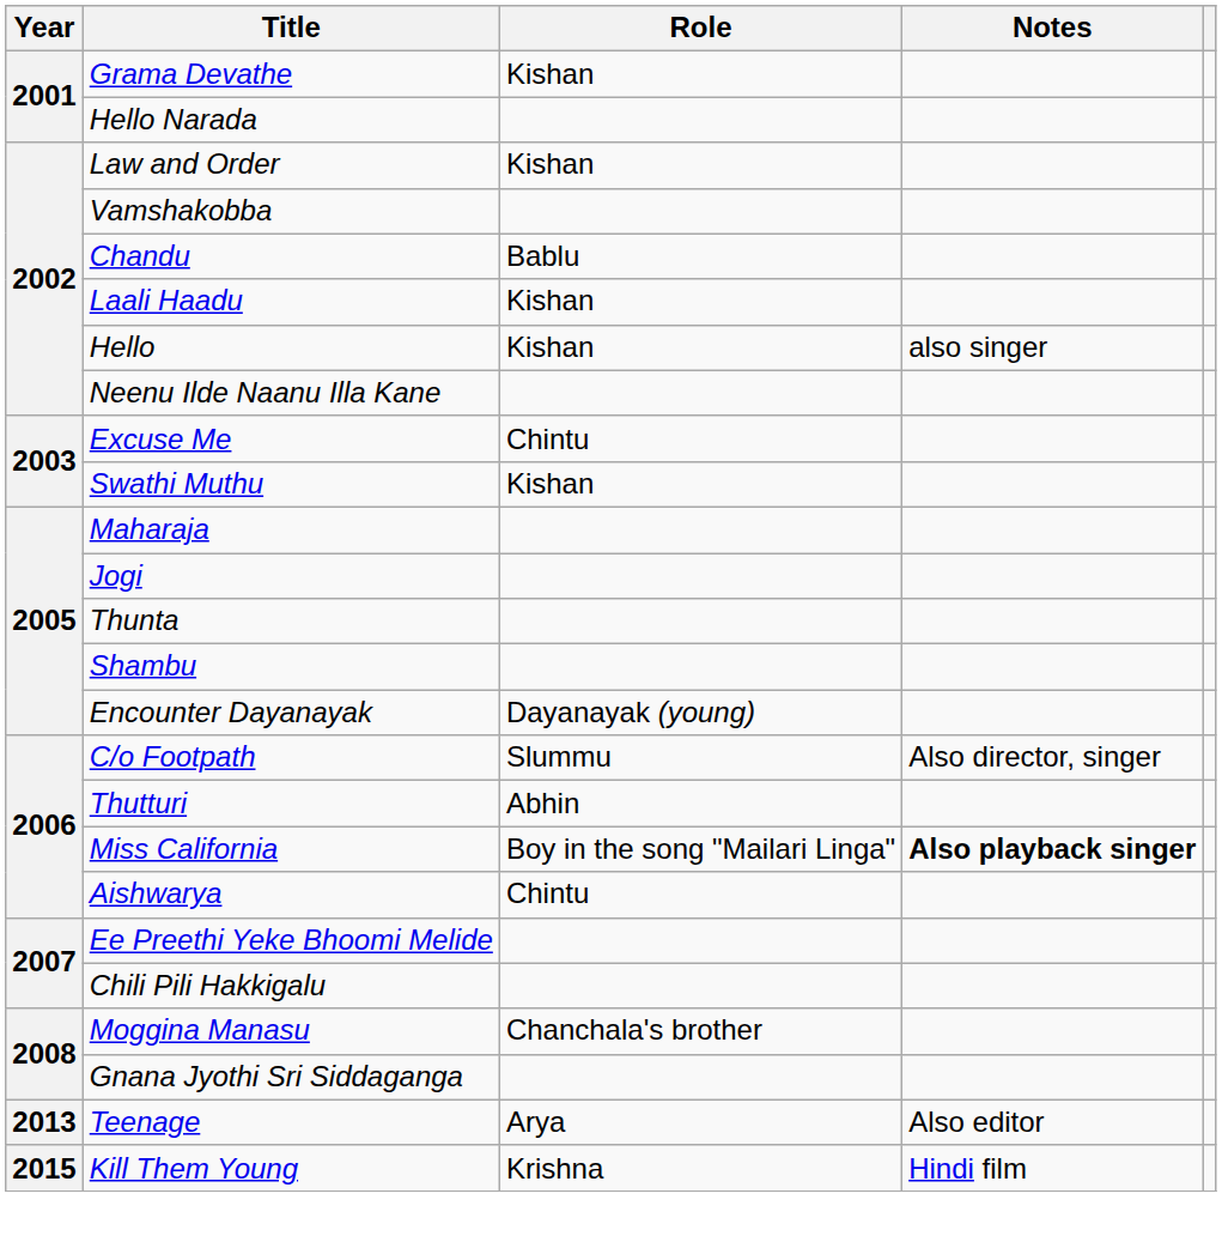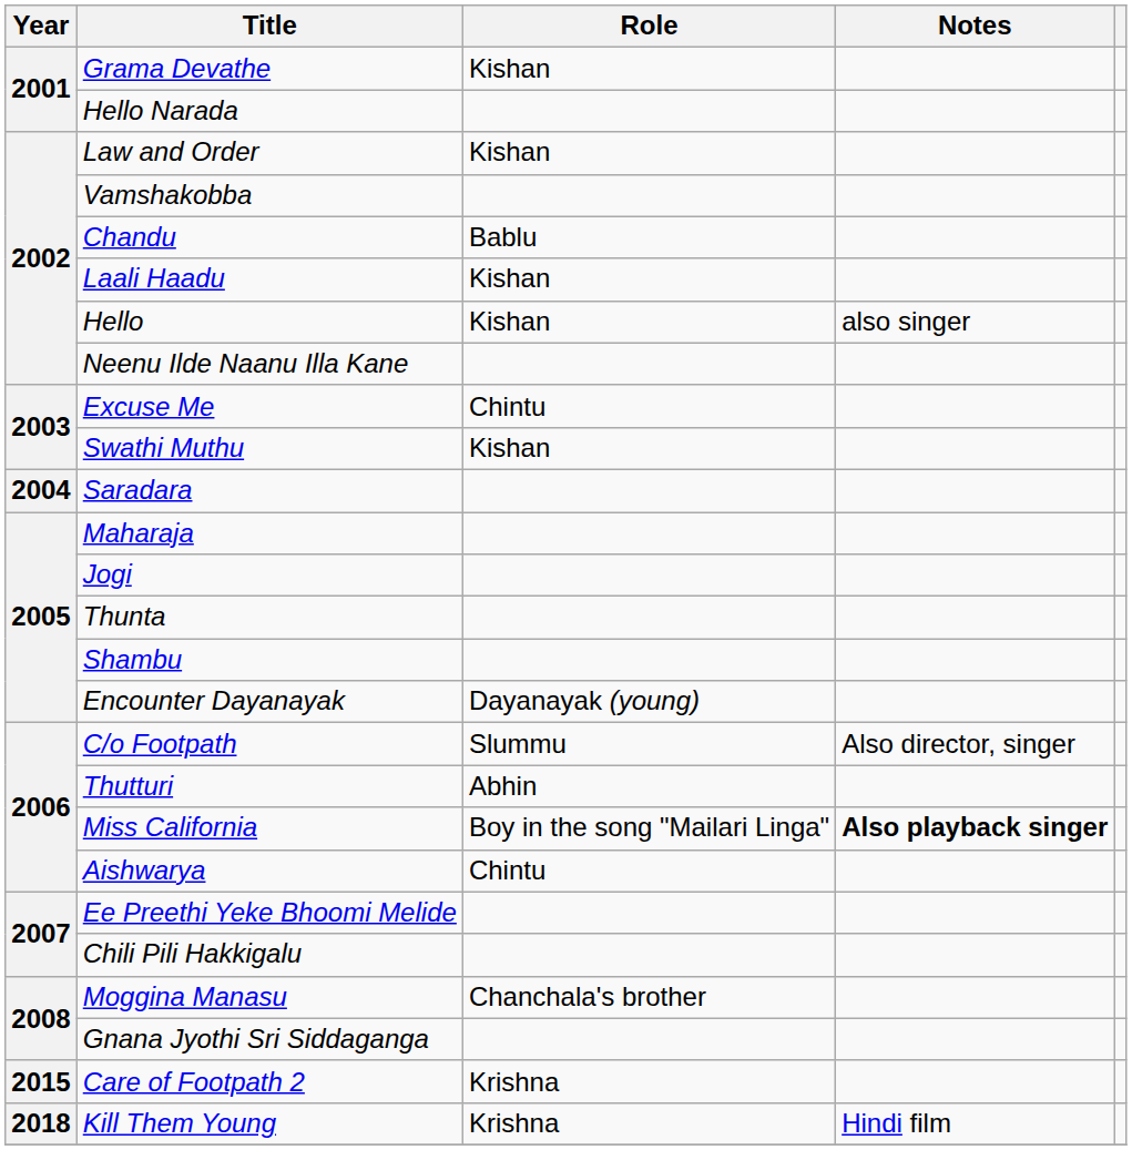 <table class="wikitable sortable plainrowheaders">
 <tr>
 <th scope="col">Year</th>
 <th scope="col">Title</th>
 <th scope="col">Role</th>
 <th scope="col" class="unsortable">Notes</th>
 <th scope="col" class="unsortable"></th>
 </tr>
 <tr>
 <th scope="row" rowspan="2">2001</th>
 <td><em><a href='#'>Grama Devathe</a></em></td>
 <td>Kishan</td>
 <td></td>
 <td style="text-align: center;"></td>
 </tr>
 <tr>
 <td><em>Hello Narada</em></td>
 <td></td>
 <td></td>
 <td style="text-align: center;"></td>
 </tr>
 <tr>
 <th scope="row" rowspan="6">2002</th>
 <td><em>Law and Order</em></td>
 <td>Kishan</td>
 <td></td>
 <td style="text-align: center;"></td>
 </tr>
 <tr>
 <td><em>Vamshakobba</em></td>
 <td></td>
 <td></td>
 <td style="text-align: center;"></td>
 </tr>
 <tr>
 <td><em><a href='#'>Chandu</a></em></td>
 <td>Bablu</td>
 <td></td>
 <td style="text-align: center;"></td>
 </tr>
 <tr>
 <td><em><a href='#'>Laali Haadu</a></em></td>
 <td>Kishan</td>
 <td></td>
 <td style="text-align: center;"></td>
 </tr>
 <tr>
 <td><em>Hello</em></td>
 <td>Kishan</td>
 <td>also singer</td>
 <td style="text-align: center;"></td>
 </tr>
 <tr>
 <td><em>Neenu Ilde Naanu Illa Kane</em></td>
 <td></td>
 <td></td>
 <td style="text-align: center;"></td>
 </tr>
 <tr>
 <th scope="row" rowspan="2">2003</th>
 <td><em><a href='#'>Excuse Me</a></em></td>
 <td>Chintu</td>
 <td></td>
 <td style="text-align: center;"></td>
 </tr>
 <tr>
 <td><em><a href='#'>Swathi Muthu</a></em></td>
 <td>Kishan</td>
+<td></td>
+<td style="text-align: center;"></td>
+</tr>
+<tr>
+<th scope="row" rowspan="1">2004</th>
+<td><em><a href='#'>Saradara</a></em></td>
+<td></td>
 <td></td>
 <td style="text-align: center;"></td>
 </tr>
 <tr>
 <th scope="row" rowspan="5">2005</th>
 <td><em><a href='#'>Maharaja</a></em></td>
 <td></td>
 <td></td>
 <td style="text-align: center;"></td>
 </tr>
 <tr>
 <td><em><a href='#'>Jogi</a></em></td>
 <td></td>
 <td></td>
 <td style="text-align: center;"></td>
 </tr>
 <tr>
 <td><em>Thunta</em></td>
 <td></td>
 <td></td>
 <td style="text-align: center;"></td>
 </tr>
 <tr>
 <td><em><a href='#'>Shambu</a></em></td>
 <td></td>
 <td></td>
 <td style="text-align: center;"></td>
 </tr>
 <tr>
 <td><em>Encounter Dayanayak</em></td>
 <td>Dayanayak <em>(young)</em></td>
 <td></td>
 <td style="text-align: center;"></td>
 </tr>
 <tr>
 <th scope="row" rowspan="4">2006</th>
 <td><em><a href='#'>C/o Footpath</a></em></td>
 <td>Slummu</td>
 <td>Also director, singer</td>
 <td style="text-align: center;"></td>
 </tr>
 <tr>
 <td><em><a href='#'>Thutturi</a></em></td>
 <td>Abhin</td>
 <td></td>
 <td style="text-align: center;"></td>
 </tr>
 <tr>
 <td><em><a href='#'>Miss California</a></em></td>
 <td>Boy in the song "Mailari Linga"</td>
 <td><strong>Also playback singer</strong></td>
 <td style="text-align: center;"></td>
 </tr>
 <tr>
 <td><em><a href='#'>Aishwarya</a></em></td>
 <td>Chintu</td>
 <td></td>
 <td style="text-align: center;"></td>
 </tr>
 <tr>
 <th scope="row" rowspan="2">2007</th>
 <td><em><a href='#'>Ee Preethi Yeke Bhoomi Melide</a></em></td>
 <td></td>
 <td></td>
 <td style="text-align: center;"></td>
 </tr>
 <tr>
 <td><em>Chili Pili Hakkigalu</em></td>
 <td></td>
 <td></td>
 <td style="text-align: center;"></td>
 </tr>
 <tr>
 <th scope="row" rowspan="2">2008</th>
 <td><em><a href='#'>Moggina Manasu</a></em></td>
 <td>Chanchala's brother</td>
 <td></td>
 <td></td>
 </tr>
 <tr>
 <td><em>Gnana Jyothi Sri Siddaganga</em></td>
 <td></td>
 <td></td>
 <td style="text-align: center;"></td>
 </tr>
 <tr>
-<th scope="row">2013</th>
-<td><em><a href='#'>Teenage</a></em></td>
-<td>Arya</td>
-<td>Also editor</td>
+<th scope="row" rowspan="1">2015</th>
+<td><em><a href='#'>Care of Footpath 2</a></em></td>
+<td>Krishna</td>
+<td></td>
 <td style="text-align: center;"></td>
 </tr>
 <tr>
-<th scope="row">2015</th>
+<th scope="row">2018</th>
 <td><em><a href='#'>Kill Them Young</a></em></td>
 <td>Krishna</td>
 <td><a href='#'>Hindi</a> film</td>
 <td style="text-align: center;"></td>
 </tr>
 <tr>
 </tr>
 </table>
